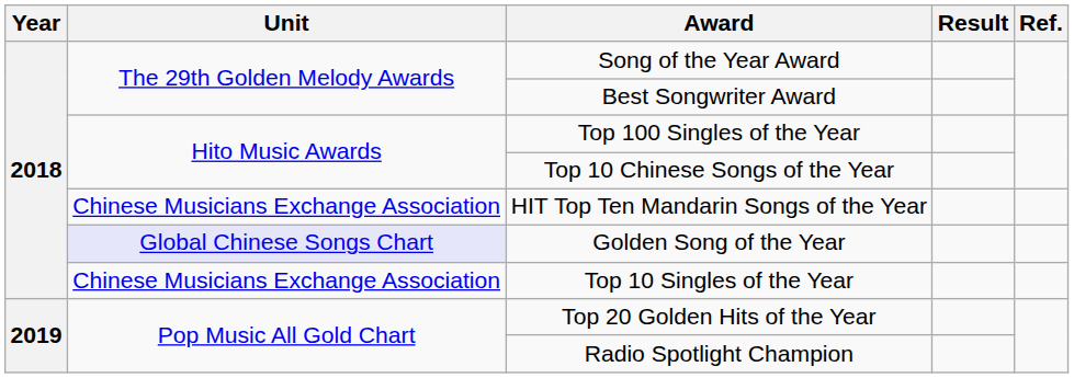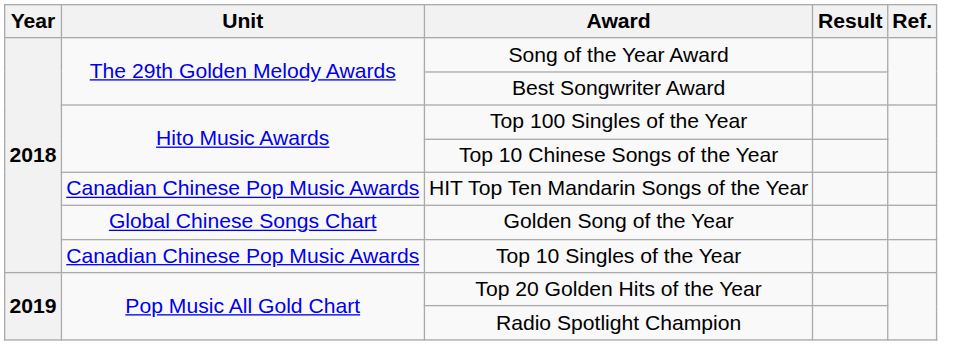 <table class="wikitable plainrowheaders sortable" style="text-align:center;">
 <tr>
 <th>Year</th>
 <th>Unit</th>
 <th>Award</th>
 <th>Result</th>
 <th class="unsortable">Ref.</th>
 </tr>
 <tr>
 <th rowspan="7" scope="row">2018</th>
 <td rowspan="2"><a href='#'>The 29th Golden Melody Awards</a></td>
 <td>Song of the Year Award</td>
 <td></td>
 <td rowspan="2"></td>
 </tr>
 <tr>
 <td>Best Songwriter Award</td>
 <td></td>
 </tr>
 <tr>
 <td rowspan="2"><a href='#'>Hito Music Awards</a></td>
 <td>Top 100 Singles of the Year</td>
 <td></td>
 <td rowspan="2"></td>
 </tr>
 <tr>
 <td>Top 10 Chinese Songs of the Year</td>
 <td></td>
 </tr>
 <tr>
-<td><a href='#'>Chinese Musicians Exchange Association</a></td>
+<td><a href='#'>Canadian Chinese Pop Music Awards</a></td>
 <td>HIT Top Ten Mandarin Songs of the Year</td>
 <td></td>
 <td></td>
 </tr>
 <tr>
-<td style="background: lavender;"><a href='#'>Global Chinese Songs Chart</a></td>
+<td><a href='#'>Global Chinese Songs Chart</a></td>
 <td>Golden Song of the Year</td>
 <td></td>
 <td></td>
 </tr>
 <tr>
-<td><a href='#'>Chinese Musicians Exchange Association</a></td>
+<td><a href='#'>Canadian Chinese Pop Music Awards</a></td>
 <td>Top 10 Singles of the Year</td>
 <td></td>
 <td></td>
 </tr>
 <tr>
 <th rowspan="2" scope="row">2019</th>
 <td rowspan="2"><a href='#'>Pop Music All Gold Chart</a></td>
 <td>Top 20 Golden Hits of the Year</td>
 <td></td>
 <td rowspan="2"></td>
 </tr>
 <tr>
 <td>Radio Spotlight Champion</td>
 <td></td>
 </tr>
 </table>
